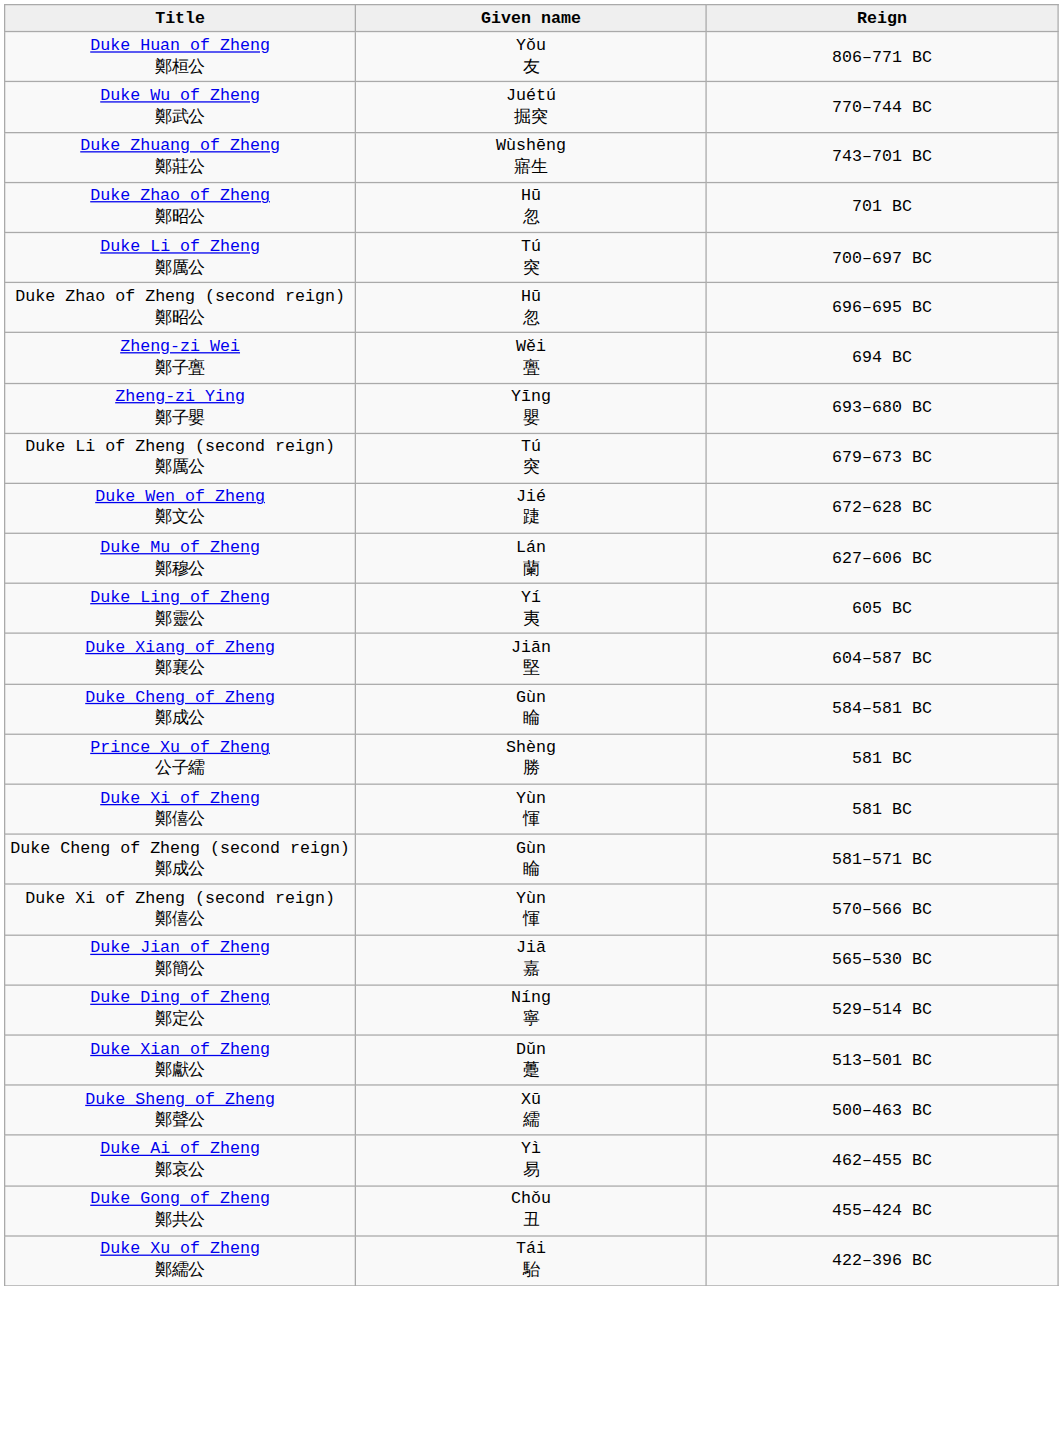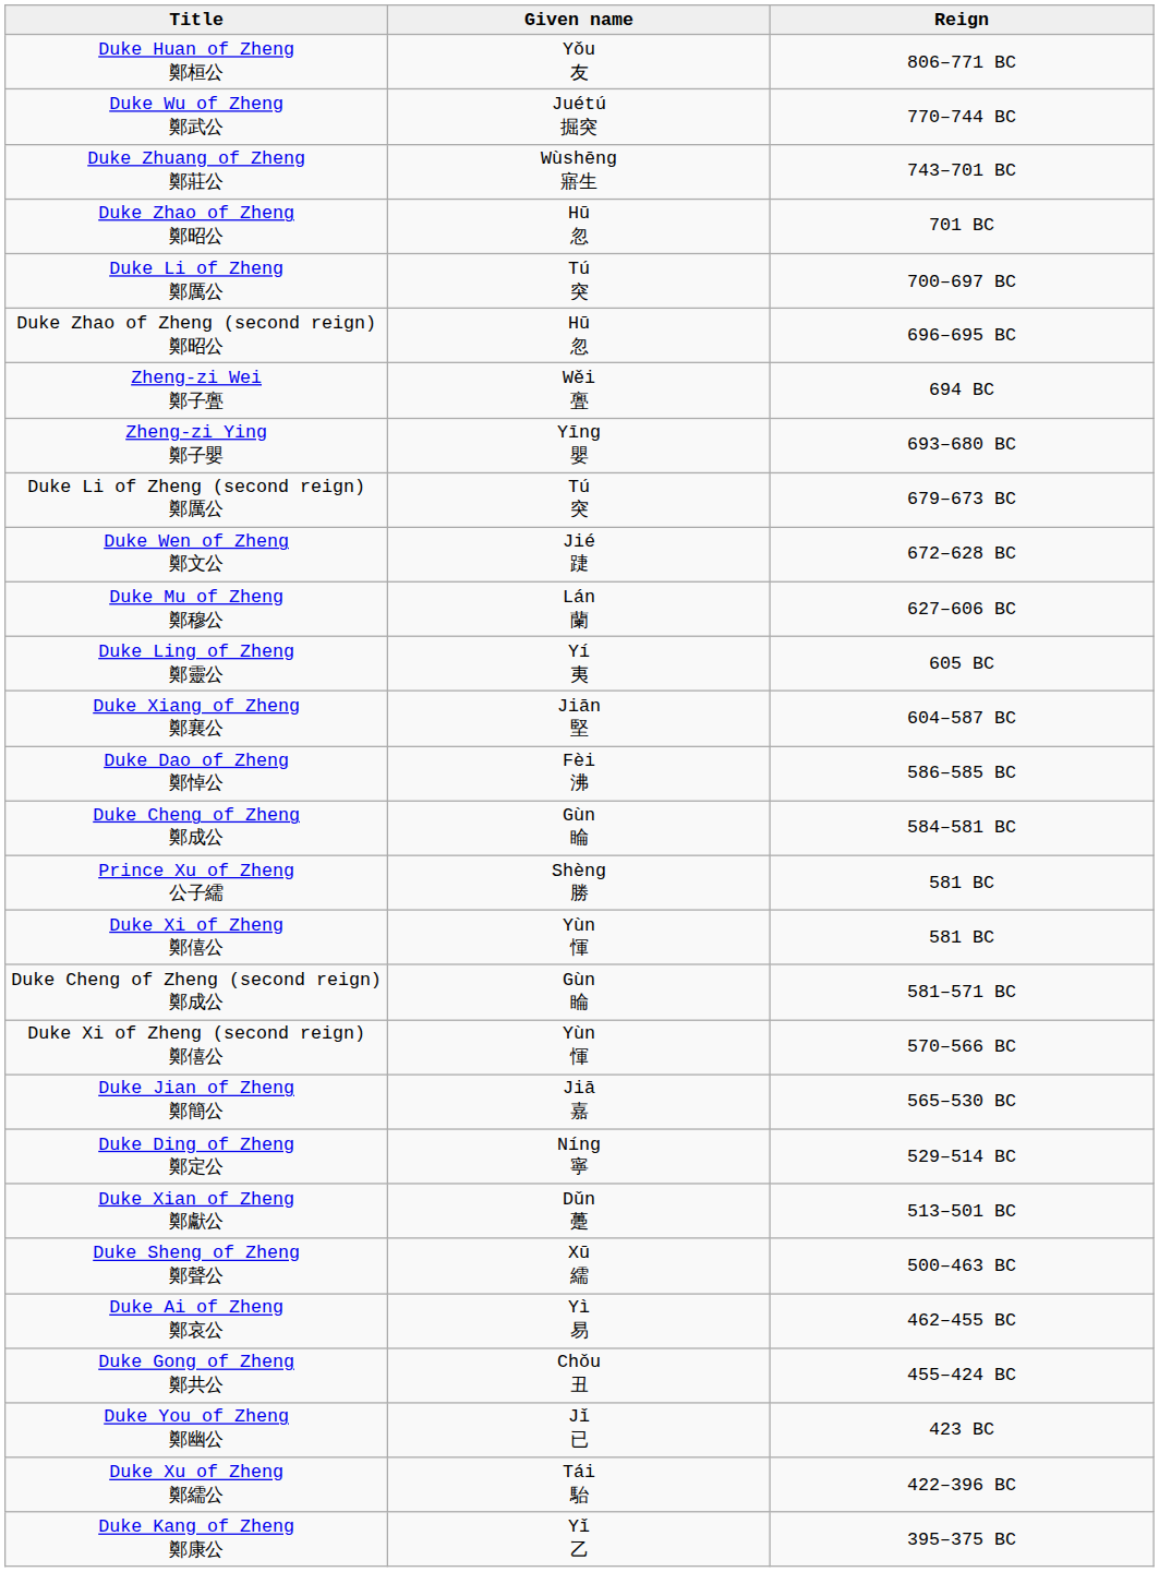 <table class="wikitable" style="text-align:center;" >
 <tr>
 <th style="background:#efefef" width=33%>Title</th>
 <th style="background:#efefef" width=33%>Given name</th>
 <th style="background:#efefef" width=33%>Reign</th>
 </tr>
 <tr>
 <td><a href='#'>Duke Huan of Zheng</a><br>鄭桓公</td>
 <td>Yǒu<br>友</td>
 <td>806–771 BC</td>
 </tr>
 <tr>
 <td><a href='#'>Duke Wu of Zheng</a><br>鄭武公</td>
 <td>Juétú<br>掘突</td>
 <td>770–744 BC</td>
 </tr>
 <tr>
 <td><a href='#'>Duke Zhuang of Zheng</a><br>鄭莊公</td>
 <td>Wùshēng<br>寤生</td>
 <td>743–701 BC</td>
 </tr>
 <tr>
 <td><a href='#'>Duke Zhao of Zheng</a><br>鄭昭公</td>
 <td>Hū<br>忽</td>
 <td>701 BC</td>
 </tr>
 <tr>
 <td><a href='#'>Duke Li of Zheng</a><br>鄭厲公</td>
 <td>Tú<br>突</td>
 <td>700–697 BC</td>
 </tr>
 <tr>
 <td>Duke Zhao of Zheng (second reign)<br>鄭昭公</td>
 <td>Hū<br>忽</td>
 <td>696–695 BC</td>
 </tr>
 <tr>
 <td><a href='#'>Zheng-zi Wei</a><br>鄭子亹</td>
 <td>Wěi<br>亹</td>
 <td>694 BC</td>
 </tr>
 <tr>
 <td><a href='#'>Zheng-zi Ying</a><br>鄭子嬰</td>
 <td>Yīng<br>嬰</td>
 <td>693–680 BC</td>
 </tr>
 <tr>
 <td>Duke Li of Zheng (second reign)<br>鄭厲公</td>
 <td>Tú<br>突</td>
 <td>679–673 BC</td>
 </tr>
 <tr>
 <td><a href='#'>Duke Wen of Zheng</a><br>鄭文公</td>
 <td>Jié<br>踕</td>
 <td>672–628 BC</td>
 </tr>
 <tr>
 <td><a href='#'>Duke Mu of Zheng</a><br>鄭穆公</td>
 <td>Lán<br>蘭</td>
 <td>627–606 BC</td>
 </tr>
 <tr>
 <td><a href='#'>Duke Ling of Zheng</a><br>鄭靈公</td>
 <td>Yí<br>夷</td>
 <td>605 BC</td>
 </tr>
 <tr>
 <td><a href='#'>Duke Xiang of Zheng</a><br>鄭襄公</td>
 <td>Jiān<br>堅</td>
 <td>604–587 BC</td>
 </tr>
 <tr>
+<td><a href='#'>Duke Dao of Zheng</a><br>鄭悼公</td>
+<td>Fèi<br>沸</td>
+<td>586–585 BC</td>
+</tr>
+<tr>
 <td><a href='#'>Duke Cheng of Zheng</a><br>鄭成公</td>
 <td>Gùn<br>睔</td>
 <td>584–581 BC</td>
 </tr>
 <tr>
 <td><a href='#'>Prince Xu of Zheng</a><br>公子繻</td>
 <td>Shèng<br>勝</td>
 <td>581 BC</td>
 </tr>
 <tr>
 <td><a href='#'>Duke Xi of Zheng</a><br>鄭僖公</td>
 <td>Yùn<br>惲</td>
 <td>581 BC</td>
 </tr>
 <tr>
 <td>Duke Cheng of Zheng (second reign)<br>鄭成公</td>
 <td>Gùn<br>睔</td>
 <td>581–571 BC</td>
 </tr>
 <tr>
 <td>Duke Xi of Zheng (second reign)<br>鄭僖公</td>
 <td>Yùn<br>惲</td>
 <td>570–566 BC</td>
 </tr>
 <tr>
 <td><a href='#'>Duke Jian of Zheng</a><br>鄭簡公</td>
 <td>Jiā<br>嘉</td>
 <td>565–530 BC</td>
 </tr>
 <tr>
 <td><a href='#'>Duke Ding of Zheng</a><br>鄭定公</td>
 <td>Níng<br>寧</td>
 <td>529–514 BC</td>
 </tr>
 <tr>
 <td><a href='#'>Duke Xian of Zheng</a><br>鄭獻公</td>
 <td>Dǔn<br>躉</td>
 <td>513–501 BC</td>
 </tr>
 <tr>
 <td><a href='#'>Duke Sheng of Zheng</a><br>鄭聲公</td>
 <td>Xū<br>繻</td>
 <td>500–463 BC</td>
 </tr>
 <tr>
 <td><a href='#'>Duke Ai of Zheng</a><br>鄭哀公</td>
 <td>Yì<br>易</td>
 <td>462–455 BC</td>
 </tr>
 <tr>
 <td><a href='#'>Duke Gong of Zheng</a><br>鄭共公</td>
 <td>Chǒu<br>丑</td>
 <td>455–424 BC</td>
 </tr>
 <tr>
+<td><a href='#'>Duke You of Zheng</a><br>鄭幽公</td>
+<td>Jǐ<br>已</td>
+<td>423 BC</td>
+</tr>
+<tr>
 <td><a href='#'>Duke Xu of Zheng</a><br>鄭繻公</td>
 <td>Tái<br>駘</td>
 <td>422–396 BC</td>
 </tr>
+<tr>
+<td><a href='#'>Duke Kang of Zheng</a><br>鄭康公</td>
+<td>Yǐ<br>乙</td>
+<td>395–375 BC</td>
+</tr>
 </table>
